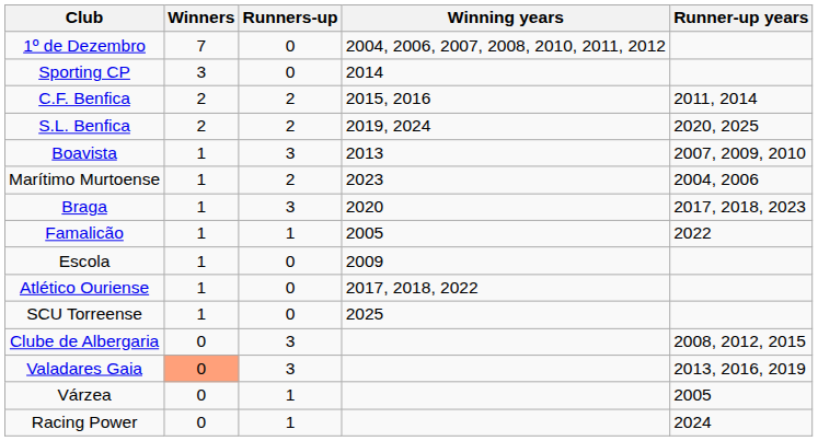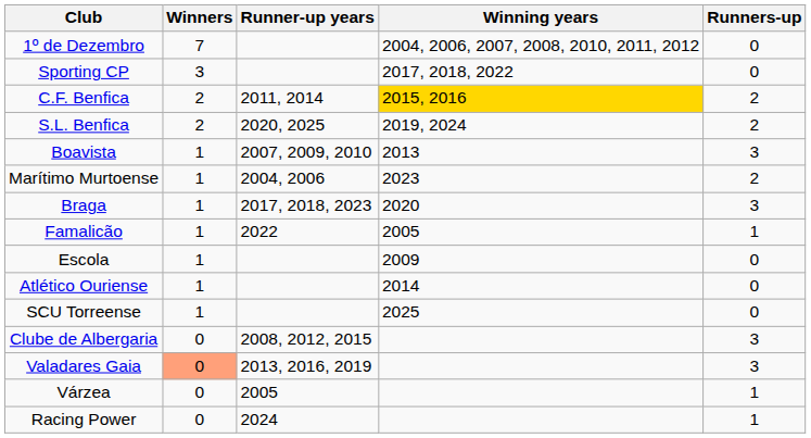 <table class="wikitable plainrowheaders sortable">
 <tr>
 <th scope=col>Club</th>
 <th scope=col>Winners</th>
+<th scope=col class="unsortable">Runner-up years</th>
+<th scope=col class="unsortable">Winning years</th>
 <th scope=col>Runners-up</th>
-<th scope=col class="unsortable">Winning years</th>
-<th scope=col class="unsortable">Runner-up years</th>
 </tr>
 <tr>
 <td align=center><a href='#'>1º de Dezembro</a></td>
 <td align=center>7</td>
+<td></td>
+<td>2004, 2006, 2007, 2008, 2010, 2011, 2012</td>
 <td align=center>0</td>
-<td>2004, 2006, 2007, 2008, 2010, 2011, 2012</td>
-<td></td>
 </tr>
 <tr>
 <td align=center><a href='#'>Sporting CP</a></td>
 <td align=center>3</td>
+<td></td>
+<td>2017, 2018, 2022</td>
 <td align=center>0</td>
-<td>2014</td>
-<td></td>
 </tr>
 <tr>
 <td align=center><a href='#'>C.F. Benfica</a></td>
 <td align=center>2</td>
+<td>2011, 2014</td>
+<td style="background: gold;">2015, 2016</td>
 <td align=center>2</td>
-<td>2015, 2016</td>
-<td>2011, 2014</td>
 </tr>
 <tr>
 <td align="center"><a href='#'>S.L. Benfica</a></td>
 <td align="center">2</td>
+<td>2020, 2025</td>
+<td>2019, 2024</td>
 <td align="center">2</td>
-<td>2019, 2024</td>
-<td>2020, 2025</td>
 </tr>
 <tr>
 <td align=center><a href='#'>Boavista</a></td>
 <td align=center>1</td>
+<td>2007, 2009, 2010</td>
+<td>2013</td>
 <td align=center>3</td>
-<td>2013</td>
-<td>2007, 2009, 2010</td>
 </tr>
 <tr>
 <td align=center>Marítimo Murtoense</td>
 <td align=center>1</td>
+<td>2004, 2006</td>
+<td>2023</td>
 <td align=center>2</td>
-<td>2023</td>
-<td>2004, 2006</td>
 </tr>
 <tr>
 <td align=center><a href='#'>Braga</a></td>
 <td align=center>1</td>
+<td>2017, 2018, 2023</td>
+<td>2020</td>
 <td align=center>3</td>
-<td>2020</td>
-<td>2017, 2018, 2023</td>
 </tr>
 <tr>
 <td align=center><a href='#'>Famalicão</a></td>
 <td align=center>1</td>
+<td>2022</td>
+<td>2005</td>
 <td align=center>1</td>
-<td>2005</td>
-<td>2022</td>
 </tr>
 <tr>
 <td align=center>Escola</td>
 <td align=center>1</td>
+<td></td>
+<td>2009</td>
 <td align=center>0</td>
-<td>2009</td>
-<td></td>
 </tr>
 <tr>
 <td align=center><a href='#'>Atlético Ouriense</a></td>
 <td align=center>1</td>
+<td></td>
+<td>2014</td>
 <td align=center>0</td>
-<td>2017, 2018, 2022</td>
-<td></td>
 </tr>
 <tr>
 <td align=center>SCU Torreense</td>
 <td align=center>1</td>
+<td></td>
+<td>2025</td>
 <td align=center>0</td>
-<td>2025</td>
-<td></td>
 </tr>
 <tr>
 <td align=center><a href='#'>Clube de Albergaria</a></td>
 <td align=center>0</td>
+<td>2008, 2012, 2015</td>
+<td></td>
 <td align=center>3</td>
-<td></td>
-<td>2008, 2012, 2015</td>
 </tr>
 <tr>
 <td align=center><a href='#'>Valadares Gaia</a></td>
 <td align=center style="background: lightsalmon;">0</td>
+<td>2013, 2016, 2019</td>
+<td></td>
 <td align=center>3</td>
-<td></td>
-<td>2013, 2016, 2019</td>
 </tr>
 <tr>
 <td align=center>Várzea</td>
 <td align=center>0</td>
+<td>2005</td>
+<td></td>
 <td align=center>1</td>
-<td></td>
-<td>2005</td>
 </tr>
 <tr>
 <td align=center>Racing Power</td>
 <td align=center>0</td>
+<td>2024</td>
+<td></td>
 <td align=center>1</td>
-<td></td>
-<td>2024</td>
 </tr>
 </table>
